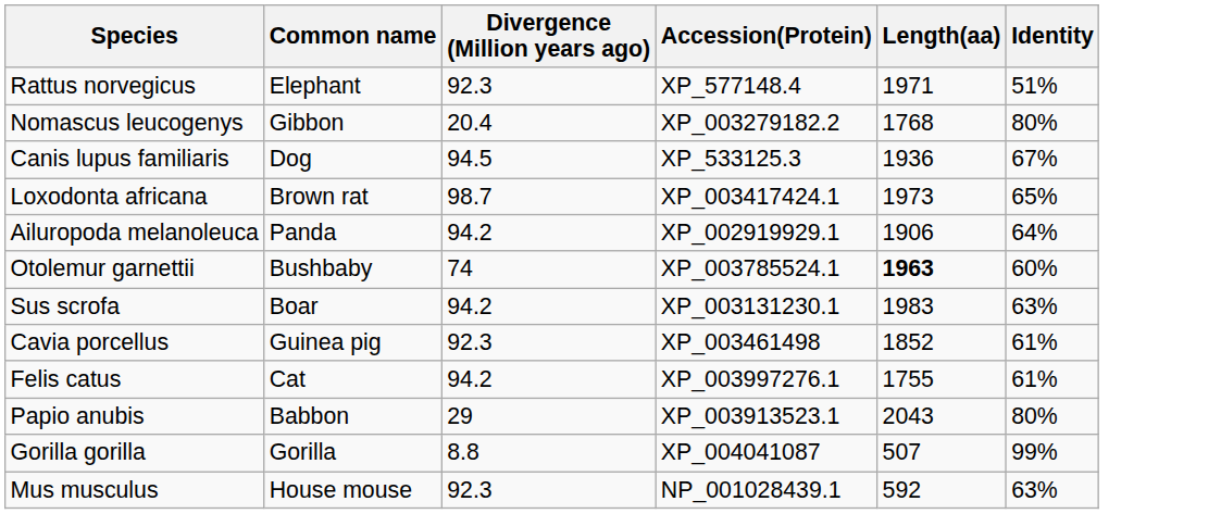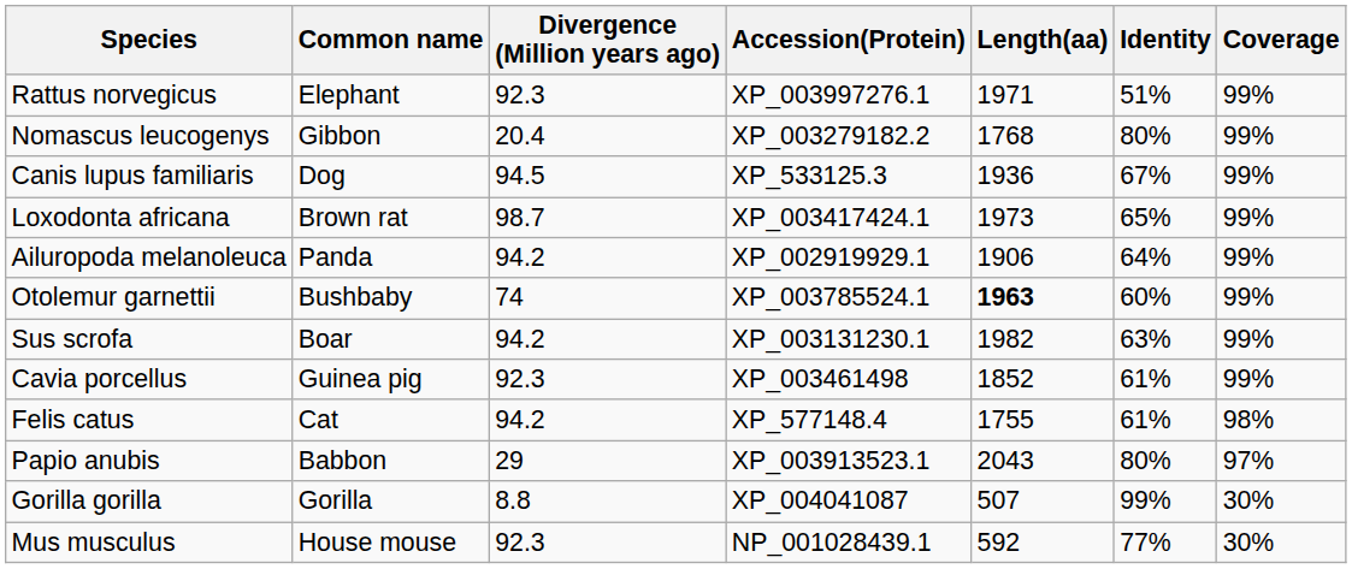 <table class="wikitable">
 <tr>
 <th>Species</th>
 <th>Common name</th>
 <th>Divergence<br>(Million years ago)</th>
 <th>Accession(Protein)</th>
 <th>Length(aa)</th>
 <th>Identity</th>
+<th>Coverage</th>
 </tr>
 <tr>
 <td>Rattus norvegicus</td>
 <td>Elephant</td>
 <td>92.3</td>
-<td>XP_577148.4</td>
+<td>XP_003997276.1</td>
 <td>1971</td>
 <td>51%</td>
+<td>99%</td>
 </tr>
 <tr>
 <td>Nomascus leucogenys</td>
 <td>Gibbon</td>
 <td>20.4</td>
 <td>XP_003279182.2</td>
 <td>1768</td>
 <td>80%</td>
+<td>99%</td>
 </tr>
 <tr>
 <td>Canis lupus familiaris</td>
 <td>Dog</td>
 <td>94.5</td>
 <td>XP_533125.3</td>
 <td>1936</td>
 <td>67%</td>
+<td>99%</td>
 </tr>
 <tr>
 <td>Loxodonta africana</td>
 <td>Brown rat</td>
 <td>98.7</td>
 <td>XP_003417424.1</td>
 <td>1973</td>
 <td>65%</td>
+<td>99%</td>
 </tr>
 <tr>
 <td>Ailuropoda melanoleuca</td>
 <td>Panda</td>
 <td>94.2</td>
 <td>XP_002919929.1</td>
 <td>1906</td>
 <td>64%</td>
+<td>99%</td>
 </tr>
 <tr>
 <td>Otolemur garnettii</td>
 <td>Bushbaby</td>
 <td>74</td>
 <td>XP_003785524.1</td>
 <td><strong>1963</strong></td>
 <td>60%</td>
+<td>99%</td>
 </tr>
 <tr>
 <td>Sus scrofa</td>
 <td>Boar</td>
 <td>94.2</td>
 <td>XP_003131230.1</td>
-<td>1983</td>
+<td>1982</td>
 <td>63%</td>
+<td>99%</td>
 </tr>
 <tr>
 <td>Cavia porcellus</td>
 <td>Guinea pig</td>
 <td>92.3</td>
 <td>XP_003461498</td>
 <td>1852</td>
 <td>61%</td>
+<td>99%</td>
 </tr>
 <tr>
 <td>Felis catus</td>
 <td>Cat</td>
 <td>94.2</td>
-<td>XP_003997276.1</td>
+<td>XP_577148.4</td>
 <td>1755</td>
 <td>61%</td>
+<td>98%</td>
 </tr>
 <tr>
 <td>Papio anubis</td>
 <td>Babbon</td>
 <td>29</td>
 <td>XP_003913523.1</td>
 <td>2043</td>
 <td>80%</td>
+<td>97%</td>
 </tr>
 <tr>
 <td>Gorilla gorilla</td>
 <td>Gorilla</td>
 <td>8.8</td>
 <td>XP_004041087</td>
 <td>507</td>
 <td>99%</td>
+<td>30%</td>
 </tr>
 <tr>
 <td>Mus musculus</td>
 <td>House mouse</td>
 <td>92.3</td>
 <td>NP_001028439.1</td>
 <td>592</td>
-<td>63%</td>
+<td>77%</td>
+<td>30%</td>
 </tr>
 </table>
